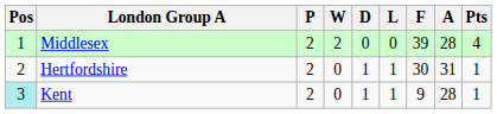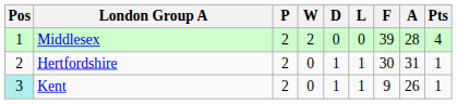 <table class="wikitable" style="font-size: 100%">
 <tr>
 <th width=20>Pos</th>
 <th width=250>London Group A</th>
 <th width=20>P</th>
 <th width=20>W</th>
 <th width=20>D</th>
 <th width=20>L</th>
 <th width=20>F</th>
 <th width=20>A</th>
 <th width=20>Pts</th>
 </tr>
 <tr align=center style="background: #CCFFCC;">
 <td>1</td>
 <td align="left"><a href='#'>Middlesex</a></td>
 <td>2</td>
 <td>2</td>
 <td>0</td>
 <td>0</td>
 <td>39</td>
 <td>28</td>
 <td>4</td>
 </tr>
 <tr align=center>
 <td>2</td>
 <td align="left"><a href='#'>Hertfordshire</a></td>
 <td>2</td>
 <td>0</td>
 <td>1</td>
 <td>1</td>
 <td>30</td>
 <td>31</td>
 <td>1</td>
 </tr>
 <tr align=center>
 <td style="background: paleturquoise;">3</td>
 <td align="left"><a href='#'>Kent</a></td>
 <td>2</td>
 <td>0</td>
 <td>1</td>
 <td>1</td>
 <td>9</td>
-<td>28</td>
+<td>26</td>
 <td>1</td>
 </tr>
 </table>
